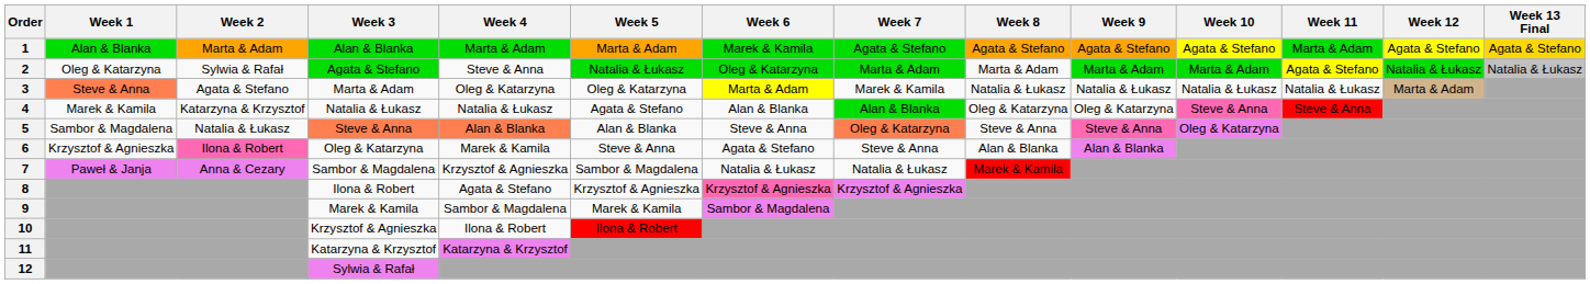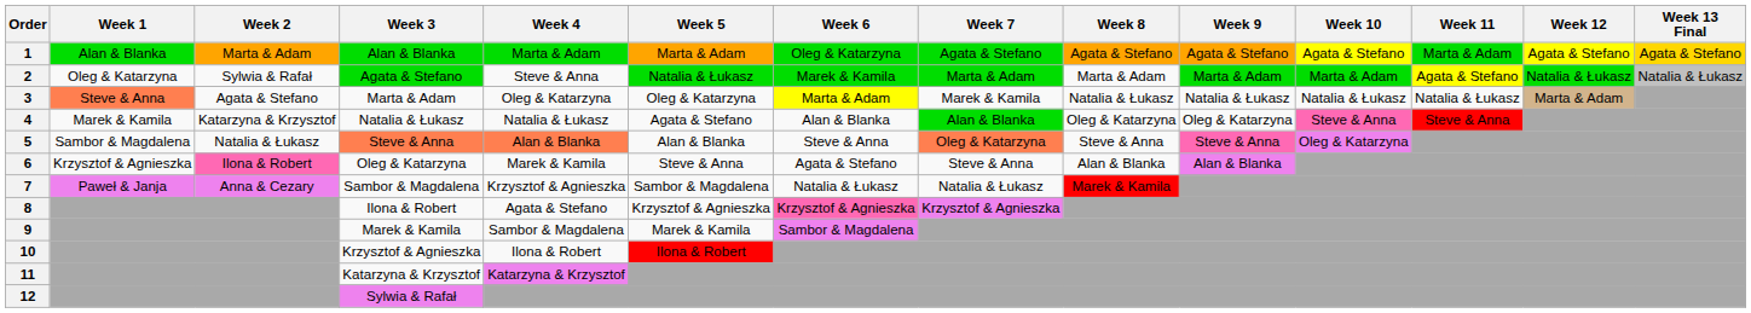 <table class="wikitable" style="font-size:85%; text-align:center">
 <tr>
 <th>Order</th>
 <th>Week 1</th>
 <th>Week 2</th>
 <th>Week 3</th>
 <th>Week 4</th>
 <th>Week 5</th>
 <th>Week 6</th>
 <th>Week 7</th>
 <th>Week 8</th>
 <th>Week 9</th>
 <th>Week 10</th>
 <th>Week 11</th>
 <th>Week 12</th>
 <th>Week 13<br>Final</th>
 </tr>
 <tr>
 <th>1</th>
 <td style="background:#00DD00;">Alan & Blanka</td>
 <td style="background:orange;">Marta & Adam</td>
 <td style="background:#00DD00;">Alan & Blanka</td>
 <td style="background:#00DD00;">Marta & Adam</td>
 <td style="background:orange;">Marta & Adam</td>
-<td style="background:#00DD00;">Marek & Kamila</td>
+<td style="background:#00DD00;">Oleg & Katarzyna</td>
 <td style="background:#00DD00;">Agata & Stefano</td>
 <td style="background:orange;">Agata & Stefano</td>
 <td style="background:orange;">Agata & Stefano</td>
 <td style="background:yellow;">Agata & Stefano</td>
 <td style="background:#00DD00;">Marta & Adam</td>
 <td style="background:yellow;">Agata & Stefano</td>
 <td style="background:gold;">Agata & Stefano</td>
 </tr>
 <tr>
 <th>2</th>
 <td>Oleg & Katarzyna</td>
 <td>Sylwia & Rafał</td>
 <td style="background:#00DD00;">Agata & Stefano</td>
 <td>Steve & Anna</td>
 <td style="background:#00DD00;">Natalia & Łukasz</td>
-<td style="background:#00DD00;">Oleg & Katarzyna</td>
+<td style="background:#00DD00;">Marek & Kamila</td>
 <td style="background:#00DD00;">Marta & Adam</td>
 <td>Marta & Adam</td>
 <td style="background:#00DD00;">Marta & Adam</td>
 <td style="background:#00DD00;">Marta & Adam</td>
 <td style="background:yellow;">Agata & Stefano</td>
 <td style="background:#00DD00;">Natalia & Łukasz</td>
 <td style="background:silver;">Natalia & Łukasz</td>
 </tr>
 <tr>
 <th>3</th>
 <td style="background:coral;">Steve & Anna</td>
 <td>Agata & Stefano</td>
 <td>Marta & Adam</td>
 <td>Oleg & Katarzyna</td>
 <td>Oleg & Katarzyna</td>
 <td style="background:yellow;">Marta & Adam</td>
 <td>Marek & Kamila</td>
 <td>Natalia & Łukasz</td>
 <td>Natalia & Łukasz</td>
 <td>Natalia & Łukasz</td>
 <td>Natalia & Łukasz</td>
 <td style="background:tan;">Marta & Adam</td>
 <td style="background:darkgray" colspan=3></td>
 </tr>
 <tr>
 <th>4</th>
 <td>Marek & Kamila</td>
 <td>Katarzyna & Krzysztof</td>
 <td>Natalia & Łukasz</td>
 <td>Natalia & Łukasz</td>
 <td>Agata & Stefano</td>
 <td>Alan & Blanka</td>
 <td style="background:#00DD00;">Alan & Blanka</td>
 <td>Oleg & Katarzyna</td>
 <td>Oleg & Katarzyna</td>
 <td style="background:hotpink;">Steve & Anna</td>
 <td style="background:red;">Steve & Anna</td>
 <td style="background:darkgray" colspan=3></td>
 </tr>
 <tr>
 <th>5</th>
 <td>Sambor & Magdalena</td>
 <td>Natalia & Łukasz</td>
 <td style="background:coral;">Steve & Anna</td>
 <td style="background:coral;">Alan & Blanka</td>
 <td>Alan & Blanka</td>
 <td>Steve & Anna</td>
 <td style="background:coral;">Oleg & Katarzyna</td>
 <td>Steve & Anna</td>
 <td style="background:hotpink;">Steve & Anna</td>
 <td style="background:violet;">Oleg & Katarzyna</td>
 <td style="background:darkgray" colspan=4></td>
 </tr>
 <tr>
 <th>6</th>
 <td>Krzysztof & Agnieszka</td>
 <td style="background:hotpink;">Ilona & Robert</td>
 <td>Oleg & Katarzyna</td>
 <td>Marek & Kamila</td>
 <td>Steve & Anna</td>
 <td>Agata & Stefano</td>
 <td>Steve & Anna</td>
 <td>Alan & Blanka</td>
 <td style="background:violet;">Alan & Blanka</td>
 <td style="background:darkgray" colspan=5></td>
 </tr>
 <tr>
 <th>7</th>
 <td style="background:violet;">Paweł & Janja</td>
 <td style="background:violet;">Anna & Cezary</td>
 <td>Sambor & Magdalena</td>
 <td>Krzysztof & Agnieszka</td>
 <td>Sambor & Magdalena</td>
 <td>Natalia & Łukasz</td>
 <td>Natalia & Łukasz</td>
 <td style="background:red;">Marek & Kamila</td>
 <td style="background:darkgray" colspan="6"></td>
 </tr>
 <tr>
 <th>8</th>
 <td style="background:darkgray" colspan="2"></td>
 <td>Ilona & Robert</td>
 <td>Agata & Stefano</td>
 <td>Krzysztof & Agnieszka</td>
 <td style="background:hotpink;">Krzysztof & Agnieszka</td>
 <td style="background:violet;">Krzysztof & Agnieszka</td>
 <td style="background:darkgray" colspan="7"></td>
 </tr>
 <tr>
 <th>9</th>
 <td style="background:darkgray" colspan="2"></td>
 <td>Marek & Kamila</td>
 <td>Sambor & Magdalena</td>
 <td>Marek & Kamila</td>
 <td style="background:violet;">Sambor & Magdalena</td>
 <td style="background:darkgray" colspan="8"></td>
 </tr>
 <tr>
 <th>10</th>
 <td style="background:darkgray" colspan="2"></td>
 <td>Krzysztof & Agnieszka</td>
 <td>Ilona & Robert</td>
 <td style="background:red;">Ilona & Robert</td>
 <td style="background:darkgray" colspan="9"></td>
 </tr>
 <tr>
 <th>11</th>
 <td style="background:darkgray" colspan="2"></td>
 <td>Katarzyna & Krzysztof</td>
 <td style="background:violet;">Katarzyna & Krzysztof</td>
 <td style="background:darkgray" colspan="10"></td>
 </tr>
 <tr>
 <th>12</th>
 <td style="background:darkgray" colspan="2"></td>
 <td style="background:violet;">Sylwia & Rafał</td>
 <td style="background:darkgray" colspan="11"></td>
 </tr>
 </table>
